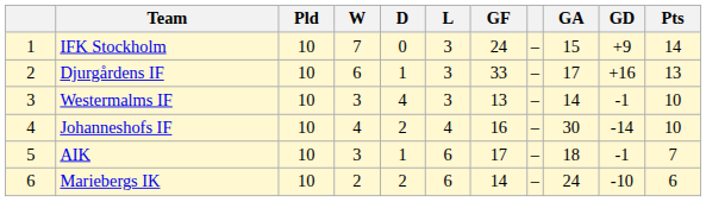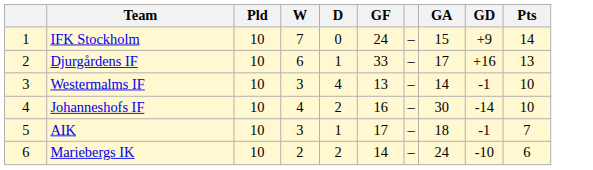 <table class="wikitable" style="text-align: center;">
 <tr>
 <th style="width: 40px;"></th>
 <th style="width: 200px;">Team</th>
 <th style="width: 45px;">Pld</th>
 <th style="width: 35px;">W</th>
 <th style="width: 35px;">D</th>
-<th style="width: 35px;">L</th>
 <th style="width: 45px;">GF</th>
 <th></th>
 <th style="width: 45px;">GA</th>
 <th style="width: 35px;">GD</th>
 <th style="width: 45px;">Pts</th>
 </tr>
 <tr style="background: #fff8d1">
 <td>1</td>
 <td style="text-align: left;"><a href='#'>IFK Stockholm</a></td>
 <td>10</td>
 <td>7</td>
 <td>0</td>
-<td>3</td>
 <td>24</td>
 <td>–</td>
 <td>15</td>
 <td>+9</td>
 <td>14</td>
 </tr>
 <tr style="background: #fff8d1">
 <td>2</td>
 <td style="text-align: left;"><a href='#'>Djurgårdens IF</a></td>
 <td>10</td>
 <td>6</td>
 <td>1</td>
-<td>3</td>
 <td>33</td>
 <td>–</td>
 <td>17</td>
 <td>+16</td>
 <td>13</td>
 </tr>
 <tr style="background: #fff8d1">
 <td>3</td>
 <td style="text-align: left;"><a href='#'>Westermalms IF</a></td>
 <td>10</td>
 <td>3</td>
 <td>4</td>
-<td>3</td>
 <td>13</td>
 <td>–</td>
 <td>14</td>
 <td>-1</td>
 <td>10</td>
 </tr>
 <tr style="background: #fff8d1">
 <td>4</td>
 <td style="text-align: left;"><a href='#'>Johanneshofs IF</a></td>
 <td>10</td>
 <td>4</td>
 <td>2</td>
-<td>4</td>
 <td>16</td>
 <td>–</td>
 <td>30</td>
 <td>-14</td>
 <td>10</td>
 </tr>
 <tr style="background: #fff8d1">
 <td>5</td>
 <td style="text-align: left;"><a href='#'>AIK</a></td>
 <td>10</td>
 <td>3</td>
 <td>1</td>
-<td>6</td>
 <td>17</td>
 <td>–</td>
 <td>18</td>
 <td>-1</td>
 <td>7</td>
 </tr>
 <tr style="background: #fff8d1">
 <td>6</td>
 <td style="text-align: left;"><a href='#'>Mariebergs IK</a></td>
 <td>10</td>
 <td>2</td>
 <td>2</td>
-<td>6</td>
 <td>14</td>
 <td>–</td>
 <td>24</td>
 <td>-10</td>
 <td>6</td>
 </tr>
 </table>
